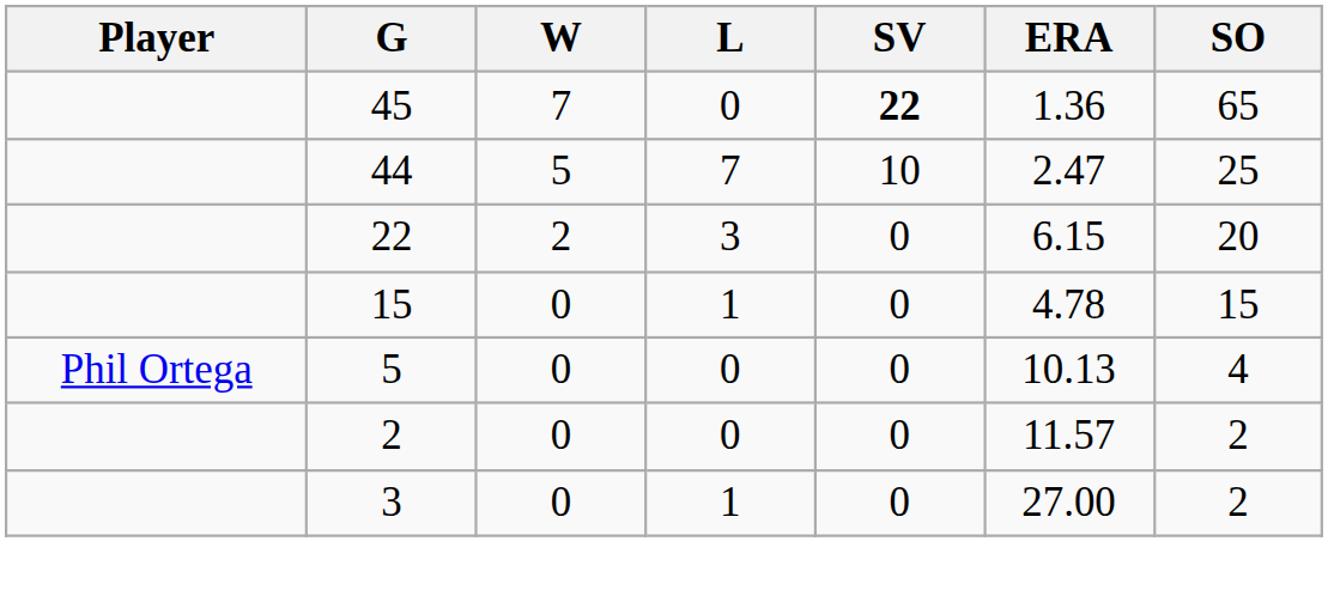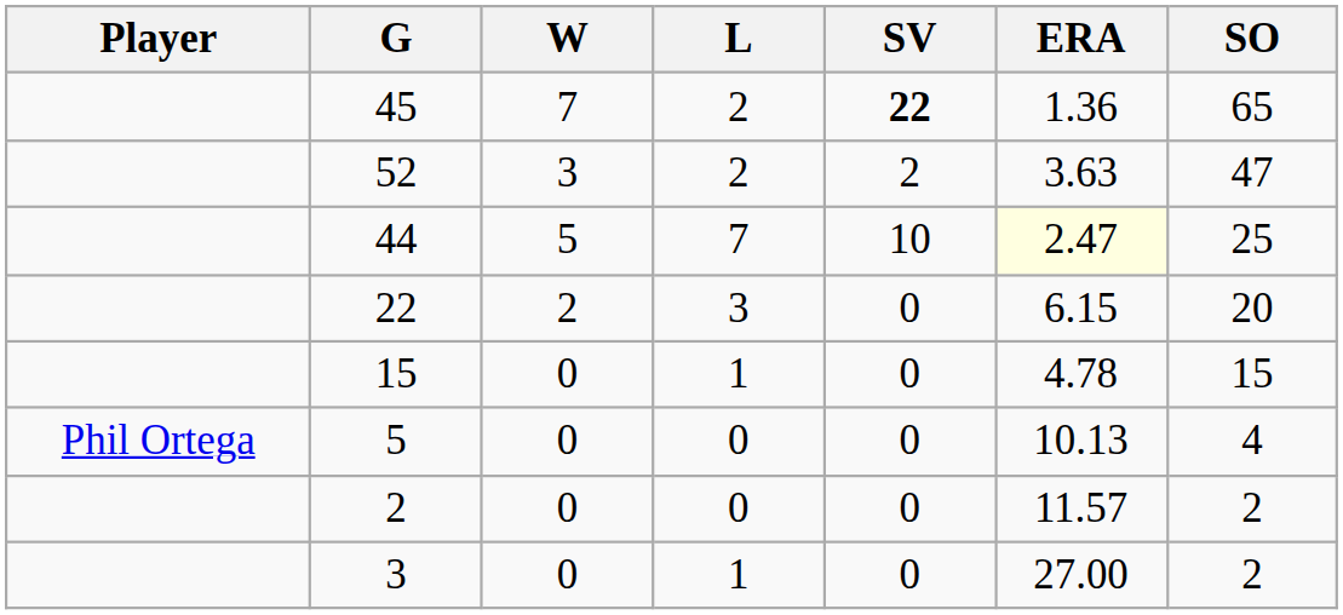 <table class="wikitable sortable">
 <tr>
 <th bgcolor="#DDDDFF" width="16%">Player</th>
 <th bgcolor="#DDDDFF" width="9%">G</th>
 <th bgcolor="#DDDDFF" width="9%">W</th>
 <th bgcolor="#DDDDFF" width="9%">L</th>
 <th bgcolor="#DDDDFF" width="9%">SV</th>
 <th bgcolor="#DDDDFF" width="9%">ERA</th>
 <th bgcolor="#DDDDFF" width="9%">SO</th>
 </tr>
 <tr align="center">
 <td></td>
 <td>45</td>
 <td>7</td>
-<td>0</td>
+<td>2</td>
 <td><strong>22</strong></td>
 <td>1.36</td>
 <td>65</td>
+</tr>
+<tr align=center>
+<td></td>
+<td>52</td>
+<td>3</td>
+<td>2</td>
+<td>2</td>
+<td>3.63</td>
+<td>47</td>
 </tr>
 <tr align="center">
 <td></td>
 <td>44</td>
 <td>5</td>
 <td>7</td>
 <td>10</td>
-<td>2.47</td>
+<td style="background: lightyellow;">2.47</td>
 <td>25</td>
 </tr>
 <tr align="center">
 <td></td>
 <td>22</td>
 <td>2</td>
 <td>3</td>
 <td>0</td>
 <td>6.15</td>
 <td>20</td>
 </tr>
 <tr align="center">
 <td></td>
 <td>15</td>
 <td>0</td>
 <td>1</td>
 <td>0</td>
 <td>4.78</td>
 <td>15</td>
 </tr>
 <tr align="center">
 <td><a href='#'>Phil Ortega</a></td>
 <td>5</td>
 <td>0</td>
 <td>0</td>
 <td>0</td>
 <td>10.13</td>
 <td>4</td>
 </tr>
 <tr align=center>
 <td></td>
 <td>2</td>
 <td>0</td>
 <td>0</td>
 <td>0</td>
 <td>11.57</td>
 <td>2</td>
 </tr>
 <tr align="center">
 <td></td>
 <td>3</td>
 <td>0</td>
 <td>1</td>
 <td>0</td>
 <td>27.00</td>
 <td>2</td>
 </tr>
 </table>
